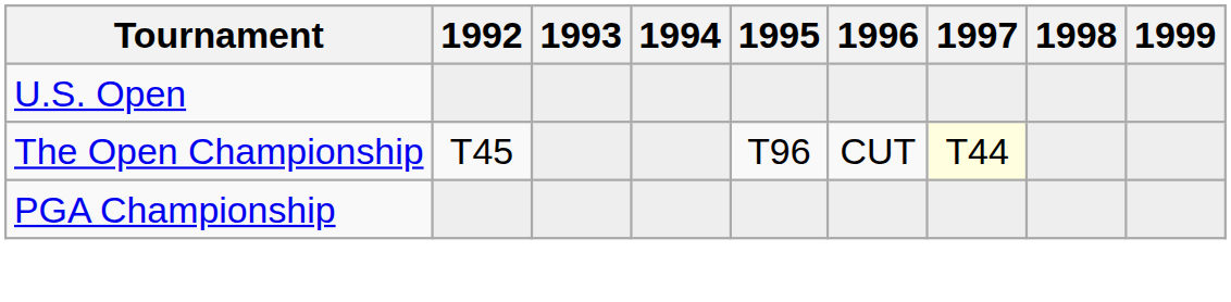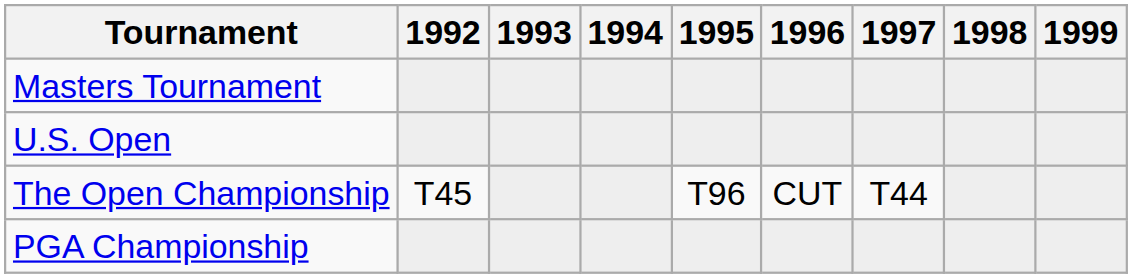 <table class="wikitable" style="font-size:95%;text-align:center;">
 <tr>
 <th>Tournament</th>
 <th>1992</th>
 <th>1993</th>
 <th>1994</th>
 <th>1995</th>
 <th>1996</th>
 <th>1997</th>
 <th>1998</th>
 <th>1999</th>
+</tr>
+<tr>
+<td align=left><a href='#'>Masters Tournament</a></td>
+<td style="background:#eeeeee;"></td>
+<td style="background:#eeeeee;"></td>
+<td style="background:#eeeeee;"></td>
+<td style="background:#eeeeee;"></td>
+<td style="background:#eeeeee;"></td>
+<td style="background:#eeeeee;"></td>
+<td style="background:#eeeeee;"></td>
+<td style="background:#eeeeee;"></td>
 </tr>
 <tr>
 <td align=left><a href='#'>U.S. Open</a></td>
 <td style="background:#eeeeee;"></td>
 <td style="background:#eeeeee;"></td>
 <td style="background:#eeeeee;"></td>
 <td style="background:#eeeeee;"></td>
 <td style="background:#eeeeee;"></td>
 <td style="background:#eeeeee;"></td>
 <td style="background:#eeeeee;"></td>
 <td style="background:#eeeeee;"></td>
 </tr>
 <tr>
 <td align=left><a href='#'>The Open Championship</a></td>
 <td>T45</td>
 <td style="background:#eeeeee;"></td>
 <td style="background:#eeeeee;"></td>
 <td>T96</td>
 <td>CUT</td>
-<td style="background: lightyellow;">T44</td>
+<td>T44</td>
 <td style="background:#eeeeee;"></td>
 <td style="background:#eeeeee;"></td>
 </tr>
 <tr>
 <td align=left><a href='#'>PGA Championship</a></td>
 <td style="background:#eeeeee;"></td>
 <td style="background:#eeeeee;"></td>
 <td style="background:#eeeeee;"></td>
 <td style="background:#eeeeee;"></td>
 <td style="background:#eeeeee;"></td>
 <td style="background:#eeeeee;"></td>
 <td style="background:#eeeeee;"></td>
 <td style="background:#eeeeee;"></td>
 </tr>
 </table>
